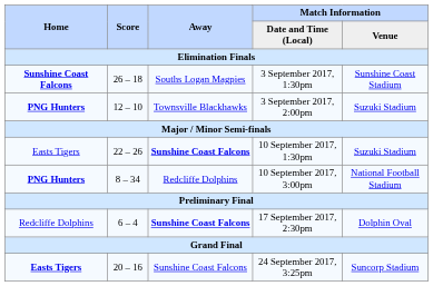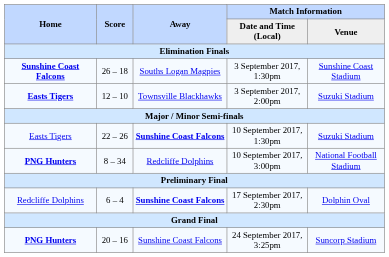 <table border="1" cellpadding="3" cellspacing="0" style="border-collapse:collapse; font-size:90%; text-align:center; width:100%;">
 <tr style="background:#c1d8ff;">
 <th rowspan=2 width=12%>Home</th>
 <th rowspan=2 width=3%>Score</th>
 <th rowspan=2 width=12%>Away</th>
 <th colspan=5>Match Information</th>
 </tr>
 <tr bgcolor=#EFEFEF>
 <th width=10%>Date and Time (Local)</th>
 <th width=10%>Venue</th>
 </tr>
 <tr style="background:#d0e7ff;">
 <td colspan=5><strong>Elimination Finals</strong></td>
 </tr>
 <tr style="background:#f5faff;">
 <td> <strong><a href='#'>Sunshine Coast Falcons</a></strong></td>
 <td>26 – 18</td>
 <td> <a href='#'>Souths Logan Magpies</a></td>
 <td>3 September 2017, 1:30pm</td>
 <td><a href='#'>Sunshine Coast Stadium</a></td>
 </tr>
 <tr style="background:#f5faff;">
-<td> <strong><a href='#'>PNG Hunters</a></strong></td>
+<td> <strong><a href='#'>Easts Tigers</a></strong></td>
 <td>12 – 10</td>
 <td> <a href='#'>Townsville Blackhawks</a></td>
 <td>3 September 2017, 2:00pm</td>
 <td><a href='#'>Suzuki Stadium</a></td>
 </tr>
 <tr style="background:#d0e7ff;">
 <td colspan=5><strong>Major / Minor Semi-finals</strong></td>
 </tr>
 <tr style="background:#f5faff;">
 <td> <a href='#'>Easts Tigers</a></td>
 <td>22 – 26</td>
 <td> <strong><a href='#'>Sunshine Coast Falcons</a></strong></td>
 <td>10 September 2017, 1:30pm</td>
 <td><a href='#'>Suzuki Stadium</a></td>
 </tr>
 <tr style="background:#f5faff;">
 <td> <strong><a href='#'>PNG Hunters</a></strong></td>
 <td>8 – 34</td>
 <td> <a href='#'>Redcliffe Dolphins</a></td>
 <td>10 September 2017, 3:00pm</td>
 <td><a href='#'>National Football Stadium</a></td>
 </tr>
 <tr style="background:#d0e7ff;">
 <td colspan=5><strong>Preliminary Final</strong></td>
 </tr>
 <tr style="background:#f5faff;">
 <td> <a href='#'>Redcliffe Dolphins</a></td>
 <td>6 – 4</td>
 <td> <strong><a href='#'>Sunshine Coast Falcons</a></strong></td>
 <td>17 September 2017, 2:30pm</td>
 <td><a href='#'>Dolphin Oval</a></td>
 </tr>
 <tr style="background:#d0e7ff;">
 <td colspan=5><strong>Grand Final</strong></td>
 </tr>
 <tr style="background:#f5faff;">
-<td> <strong><a href='#'>Easts Tigers</a></strong></td>
+<td> <strong><a href='#'>PNG Hunters</a></strong></td>
 <td>20 – 16</td>
 <td> <a href='#'>Sunshine Coast Falcons</a></td>
 <td>24 September 2017, 3:25pm</td>
 <td><a href='#'>Suncorp Stadium</a></td>
 </tr>
 </table>
